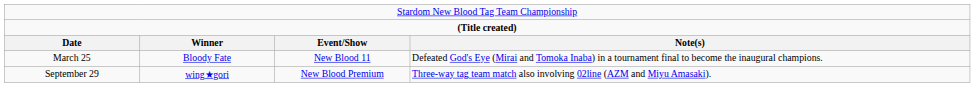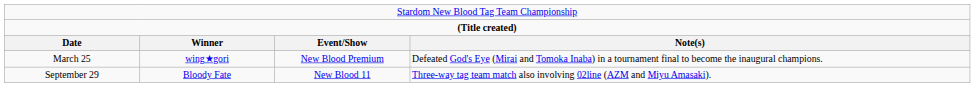 <table class="wikitable" style="text-align:center; width:100%;">
 <tr>
 <td colspan="5" style="text-align: center;"><a href='#'>Stardom New Blood Tag Team Championship</a></td>
 </tr>
 <tr>
 <td colspan="5" style="text-align: center;"><strong>(Title created)</strong></td>
 </tr>
 <tr>
 <th width=14%>Date</th>
 <th width=14%>Winner</th>
 <th width=14%>Event/Show</th>
 <th width=58%>Note(s)</th>
 </tr>
 <tr>
 <td>March 25</td>
-<td><a href='#'>Bloody Fate</a><br></td>
-<td><a href='#'>New Blood 11</a></td>
+<td><a href='#'>wing★gori</a><br></td>
+<td><a href='#'>New Blood Premium</a></td>
 <td align=left>Defeated <a href='#'>God's Eye</a> (<a href='#'>Mirai</a> and <a href='#'>Tomoka Inaba</a>) in a tournament final to become the inaugural champions.</td>
 </tr>
 <tr>
 <td>September 29</td>
-<td><a href='#'>wing★gori</a><br></td>
-<td><a href='#'>New Blood Premium</a></td>
+<td><a href='#'>Bloody Fate</a><br></td>
+<td><a href='#'>New Blood 11</a></td>
 <td align=left><a href='#'>Three-way tag team match</a> also involving <a href='#'>02line</a> (<a href='#'>AZM</a> and <a href='#'>Miyu Amasaki</a>).</td>
 </tr>
 </table>
